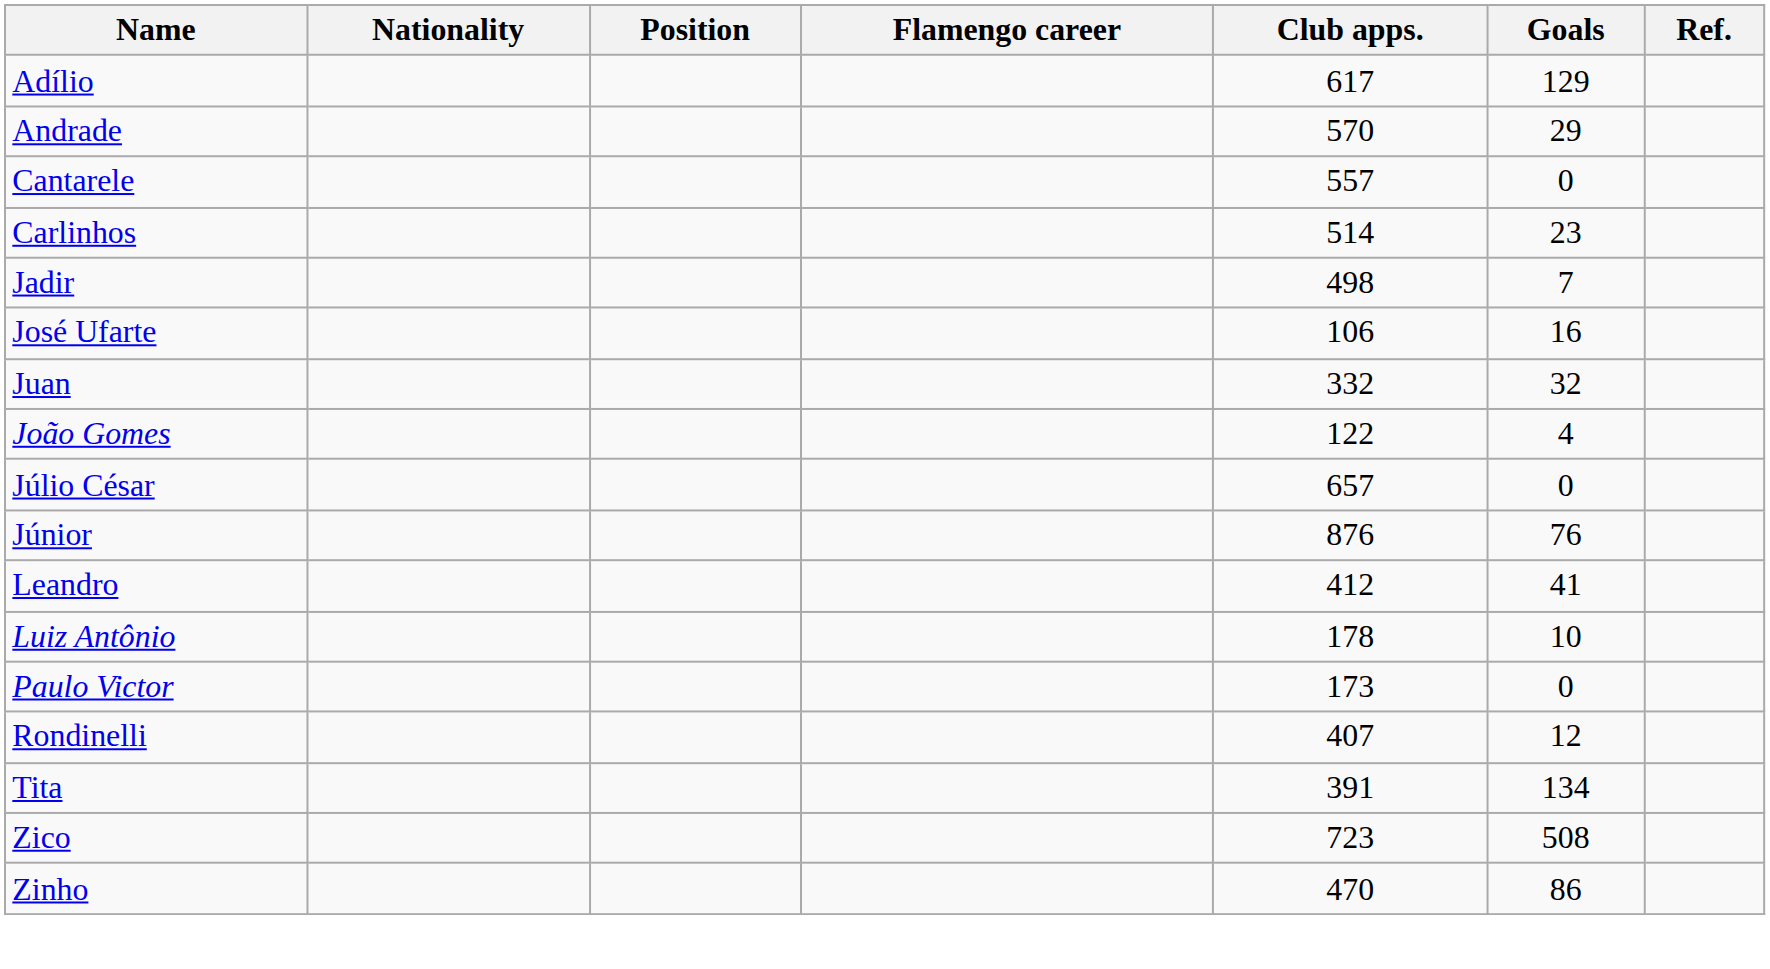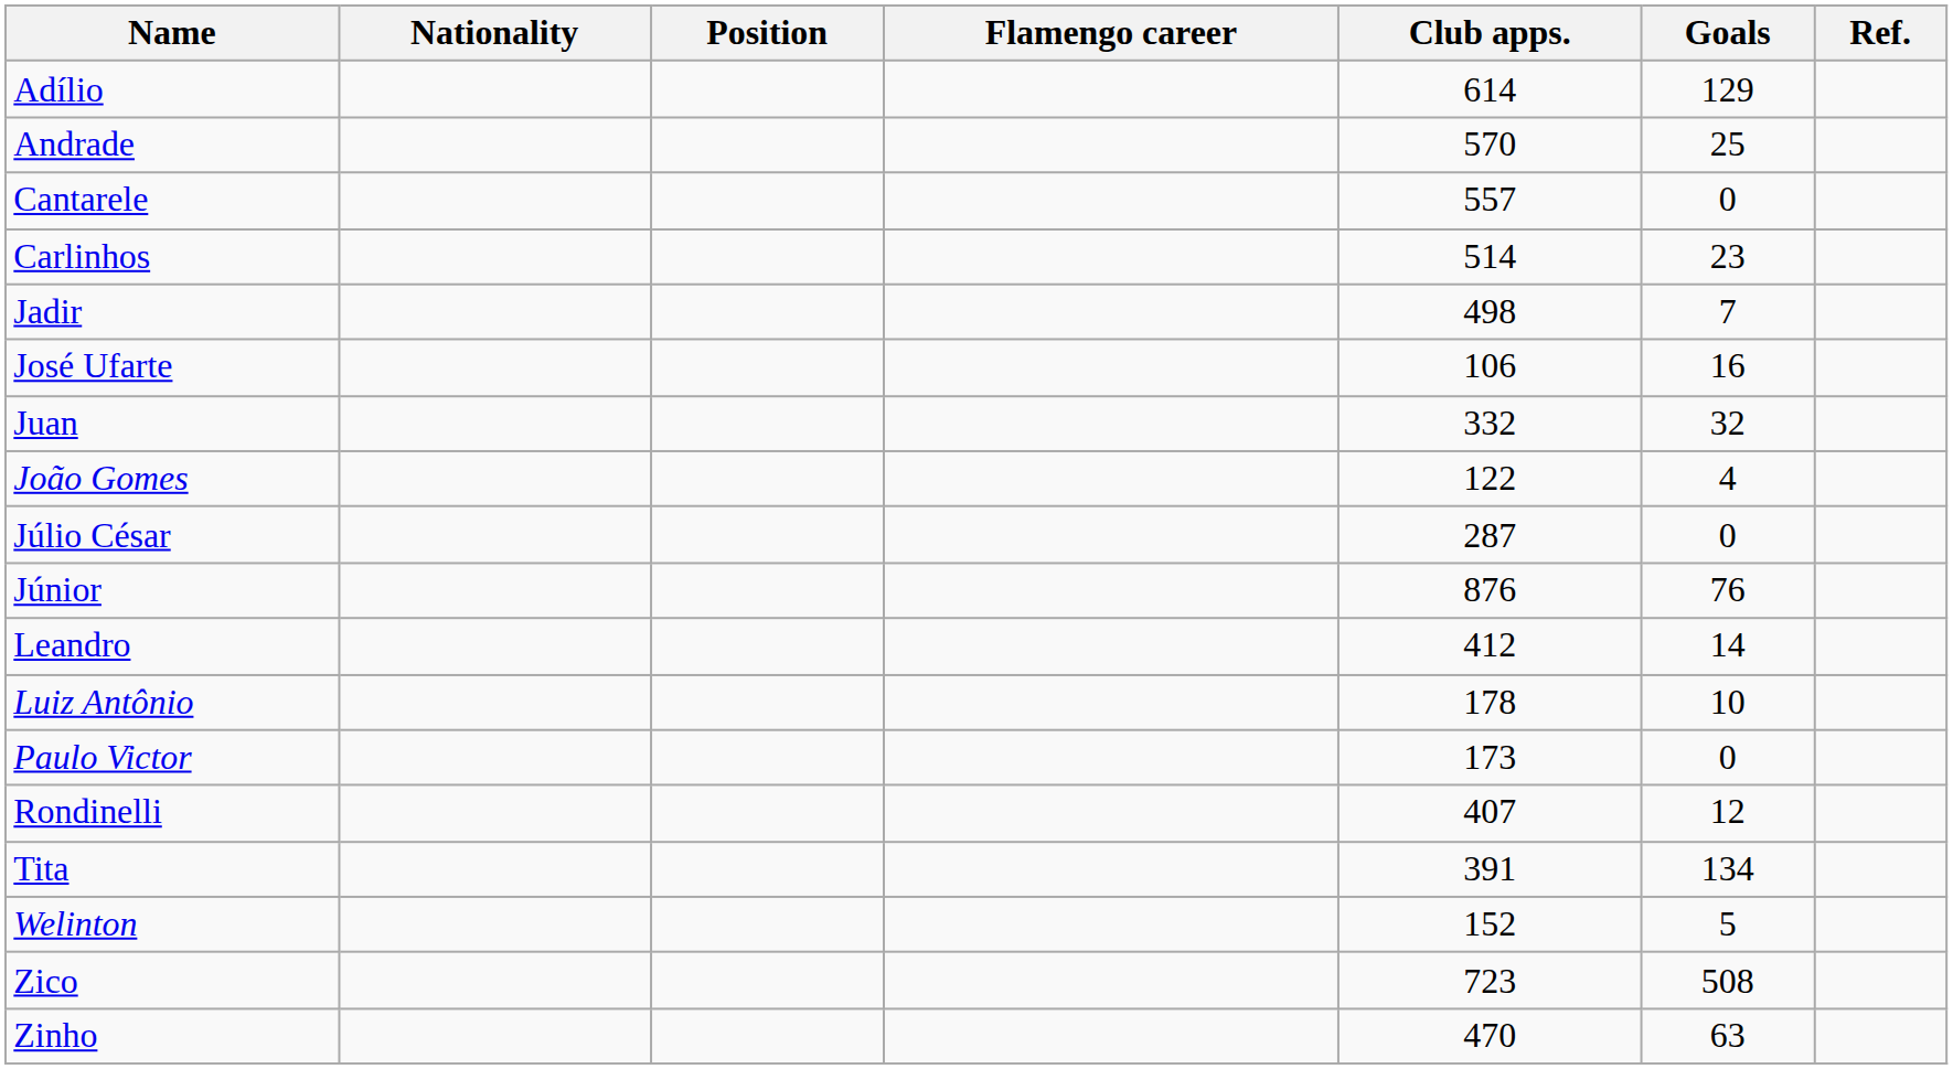 <table width=70% class="wikitable sortable" style="text-align:center;">
 <tr>
 <th>Name</th>
 <th>Nationality</th>
 <th>Position</th>
 <th>Flamengo career</th>
 <th>Club apps.</th>
 <th>Goals</th>
 <th class="unsortable">Ref.</th>
 </tr>
 <tr>
 <td scope="row" align="left"><a href='#'>Adílio</a></td>
 <td align="left"></td>
 <td></td>
 <td></td>
-<td>617</td>
+<td>614</td>
 <td>129</td>
 <td></td>
 </tr>
 <tr>
 <td scope="row" align="left"><a href='#'>Andrade</a></td>
 <td align="left"></td>
 <td></td>
 <td></td>
 <td>570</td>
-<td>29</td>
+<td>25</td>
 <td></td>
 </tr>
 <tr>
 <td scope="row" align="left"><a href='#'>Cantarele</a></td>
 <td align="left"></td>
 <td></td>
 <td></td>
 <td>557</td>
 <td>0</td>
 <td></td>
 </tr>
 <tr>
 <td scope="row" align="left"><a href='#'>Carlinhos</a></td>
 <td align="left"></td>
 <td></td>
 <td></td>
 <td>514</td>
 <td>23</td>
 <td></td>
 </tr>
 <tr>
 <td scope="row" align="left"><a href='#'>Jadir</a></td>
 <td align="left"></td>
 <td></td>
 <td></td>
 <td>498</td>
 <td>7</td>
 <td></td>
 </tr>
 <tr>
 <td scope="row" align="left"><a href='#'>José Ufarte</a></td>
 <td align="left"></td>
 <td></td>
 <td></td>
 <td>106</td>
 <td>16</td>
 <td></td>
 </tr>
 <tr>
 <td scope="row" align="left"><a href='#'>Juan</a></td>
 <td align="left"></td>
 <td></td>
 <td></td>
 <td>332</td>
 <td>32</td>
 <td></td>
 </tr>
 <tr>
 <td scope="row" align="left"><em><a href='#'>João Gomes</a></em></td>
 <td align="left"></td>
 <td></td>
 <td></td>
 <td>122</td>
 <td>4</td>
 <td></td>
 </tr>
 <tr>
 <td scope="row" align="left"><a href='#'>Júlio César</a></td>
 <td align="left"></td>
 <td></td>
 <td></td>
-<td>657</td>
+<td>287</td>
 <td>0</td>
 <td></td>
 </tr>
 <tr>
 <td scope="row" align="left"><a href='#'>Júnior</a></td>
 <td align="left"></td>
 <td></td>
 <td></td>
 <td>876</td>
 <td>76</td>
 <td></td>
 </tr>
 <tr>
 <td scope="row" align="left"><a href='#'>Leandro</a></td>
 <td align="left"></td>
 <td></td>
 <td></td>
 <td>412</td>
-<td>41</td>
+<td>14</td>
 <td></td>
 </tr>
 <tr>
 <td scope="row" align="left"><em><a href='#'>Luiz Antônio</a></em></td>
 <td align="left"></td>
 <td></td>
 <td></td>
 <td>178</td>
 <td>10</td>
 <td></td>
 </tr>
 <tr>
 <td scope="row" align="left"><em><a href='#'>Paulo Victor</a></em></td>
 <td align="left"></td>
 <td></td>
 <td></td>
 <td>173</td>
 <td>0</td>
 <td></td>
 </tr>
 <tr>
 <td scope="row" align="left"><a href='#'>Rondinelli</a></td>
 <td align="left"></td>
 <td></td>
 <td></td>
 <td>407</td>
 <td>12</td>
 <td></td>
 </tr>
 <tr>
 <td scope="row" align="left"><a href='#'>Tita</a></td>
 <td align="left"></td>
 <td></td>
 <td></td>
 <td>391</td>
 <td>134</td>
 <td></td>
 </tr>
 <tr>
+<td scope="row" align="left"><em><a href='#'>Welinton</a></em></td>
+<td align="left"></td>
+<td></td>
+<td></td>
+<td>152</td>
+<td>5</td>
+<td></td>
+</tr>
+<tr>
 <td scope="row" align="left"><a href='#'>Zico</a></td>
 <td align="left"></td>
 <td></td>
 <td></td>
 <td>723</td>
 <td>508</td>
 <td></td>
 </tr>
 <tr>
 <td scope="row" align="left"><a href='#'>Zinho</a></td>
 <td align="left"></td>
 <td></td>
 <td></td>
 <td>470</td>
-<td>86</td>
+<td>63</td>
 <td></td>
 </tr>
 <tr>
 </tr>
 </table>
